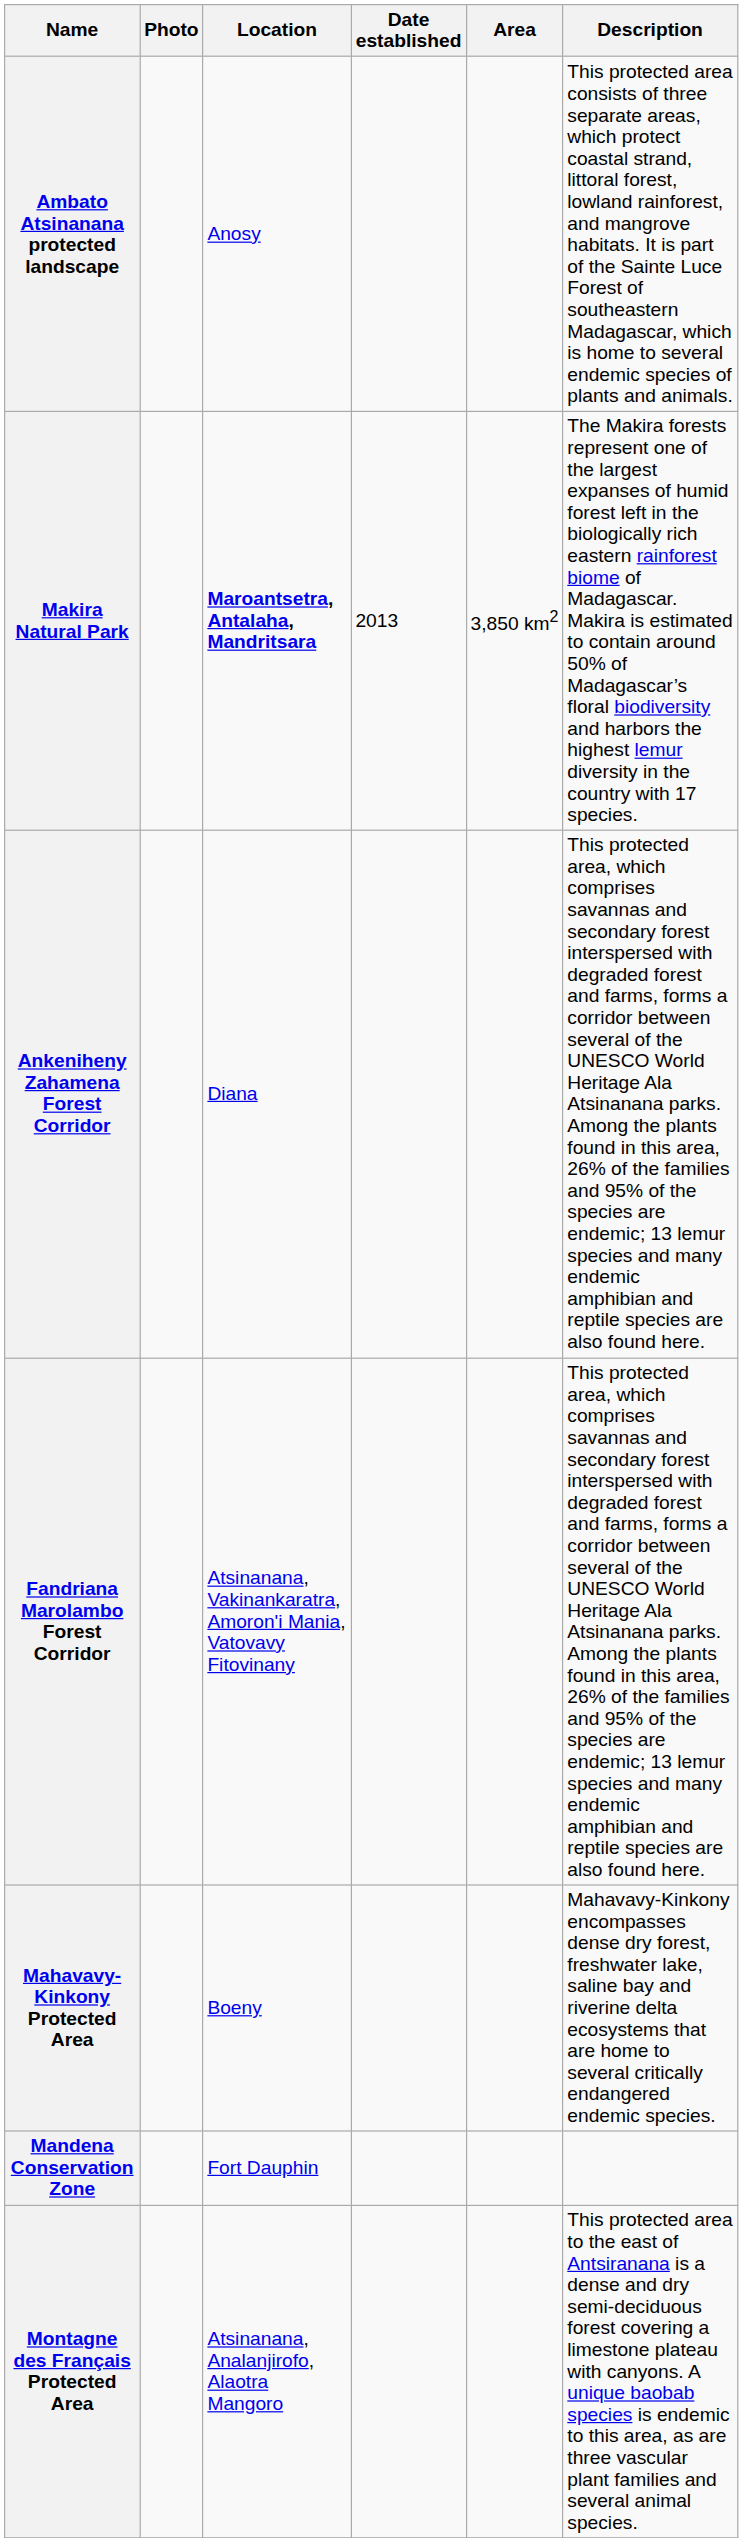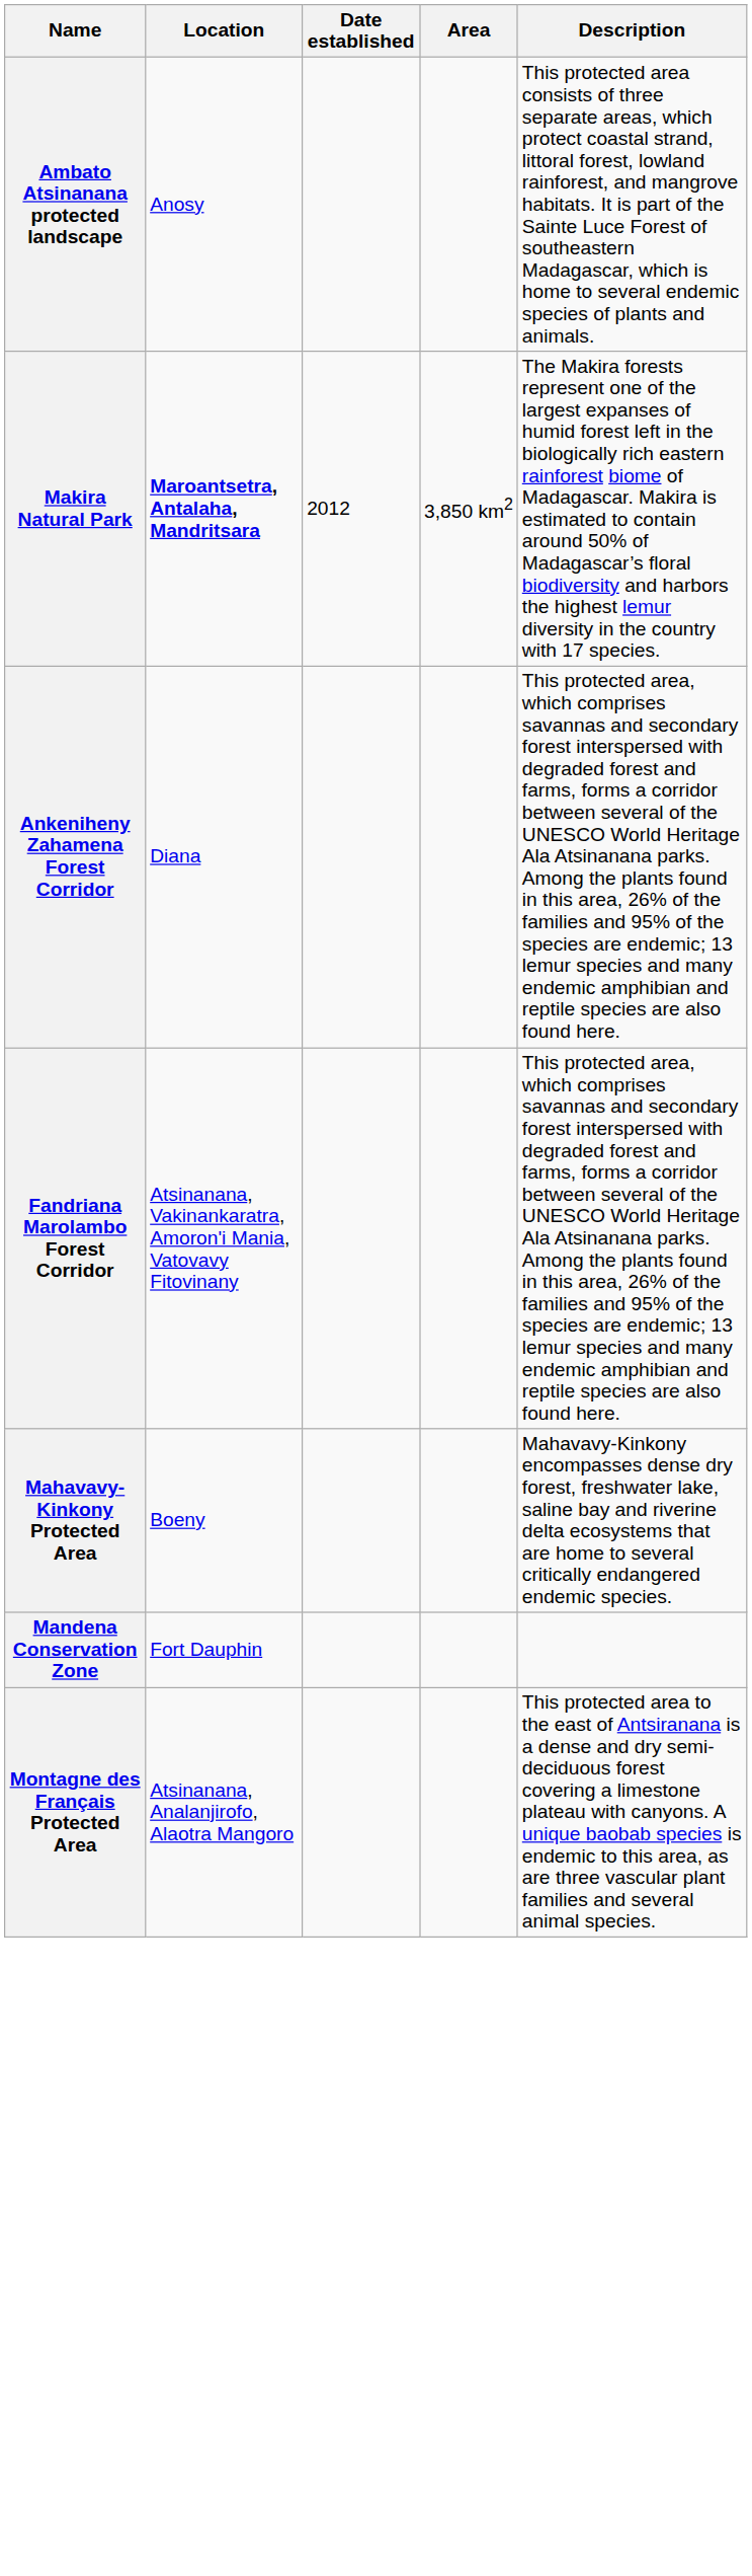 <table class="wikitable sortable plainrowheaders" style="width:98%">
 <tr>
 <th scope="col">Name</th>
-<th scope="col" class="unsortable">Photo</th>
 <th scope="col">Location</th>
 <th scope="col">Date established</th>
 <th scope="col">Area</th>
 <th scope="col" class="unsortable">Description</th>
 </tr>
 <tr>
 <th scope="row"><a href='#'>Ambato Atsinanana</a> protected landscape</th>
-<td></td>
 <td><a href='#'>Anosy</a></td>
 <td></td>
 <td></td>
 <td>This protected area consists of three separate areas, which protect coastal strand, littoral forest, lowland rainforest, and mangrove habitats. It is part of the Sainte Luce Forest of southeastern Madagascar, which is home to several endemic species of plants and animals.</td>
 </tr>
 <tr>
 <th><a href='#'>Makira Natural Park</a></th>
-<td></td>
 <td><strong><a href='#'>Maroantsetra</a>, <a href='#'>Antalaha</a>, <a href='#'>Mandritsara</a></strong></td>
-<td>2013</td>
+<td>2012</td>
 <td>3,850 km<sup>2</sup></td>
 <td>The Makira forests represent one of the largest expanses of humid forest left in the biologically rich eastern <a href='#'>rainforest</a> <a href='#'>biome</a> of Madagascar. Makira is estimated to contain around 50% of Madagascar’s floral <a href='#'>biodiversity</a> and harbors the highest <a href='#'>lemur</a> diversity in the country with 17 species.</td>
 </tr>
 <tr>
 <th scope="row"><a href='#'>Ankeniheny Zahamena Forest Corridor</a></th>
-<td></td>
 <td><a href='#'>Diana</a></td>
 <td></td>
 <td></td>
 <td>This protected area, which comprises savannas and secondary forest interspersed with degraded forest and farms, forms a corridor between several of the UNESCO World Heritage Ala Atsinanana parks. Among the plants found in this area, 26% of the families and 95% of the species are endemic; 13 lemur species and many endemic amphibian and reptile species are also found here.</td>
 </tr>
 <tr>
 <th scope="row"><a href='#'>Fandriana Marolambo</a> Forest Corridor</th>
-<td></td>
 <td><a href='#'>Atsinanana</a>, <a href='#'>Vakinankaratra</a>, <a href='#'>Amoron'i Mania</a>, <a href='#'>Vatovavy Fitovinany</a></td>
 <td></td>
 <td></td>
 <td>This protected area, which comprises savannas and secondary forest interspersed with degraded forest and farms, forms a corridor between several of the UNESCO World Heritage Ala Atsinanana parks. Among the plants found in this area, 26% of the families and 95% of the species are endemic; 13 lemur species and many endemic amphibian and reptile species are also found here.</td>
 </tr>
 <tr>
 <th scope="row"><a href='#'>Mahavavy-Kinkony</a> Protected Area</th>
-<td></td>
 <td><a href='#'>Boeny</a></td>
 <td></td>
 <td></td>
 <td>Mahavavy-Kinkony encompasses dense dry forest, freshwater lake, saline bay and riverine delta ecosystems that are home to several critically endangered endemic species.</td>
 </tr>
 <tr>
 <th><a href='#'>Mandena Conservation Zone</a></th>
-<td></td>
 <td><a href='#'>Fort Dauphin</a></td>
 <td></td>
 <td></td>
 <td></td>
 </tr>
 <tr>
 <th scope="row"><a href='#'>Montagne des Français</a> Protected Area</th>
-<td></td>
 <td><a href='#'>Atsinanana</a>, <a href='#'>Analanjirofo</a>, <a href='#'>Alaotra Mangoro</a></td>
 <td></td>
 <td></td>
 <td>This protected area to the east of <a href='#'>Antsiranana</a> is a dense and dry semi-deciduous forest covering a limestone plateau with canyons. A <a href='#'>unique baobab species</a> is endemic to this area, as are three vascular plant families and several animal species.</td>
 </tr>
 </table>
